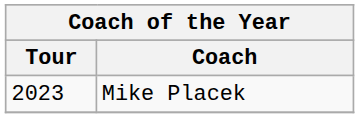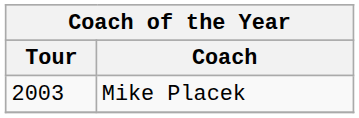 <table class="wikitable" style="margin:0.5em auto;width=480;font-size:100%">
 <tr>
 <th width=200 colspan=2>Coach of the Year</th>
 </tr>
 <tr>
 <th width=30>Tour</th>
 <th width=100>Coach</th>
 </tr>
 <tr>
-<td>2023</td>
+<td>2003</td>
 <td>Mike Placek</td>
 </tr>
 <tr>
 </tr>
 </table>
